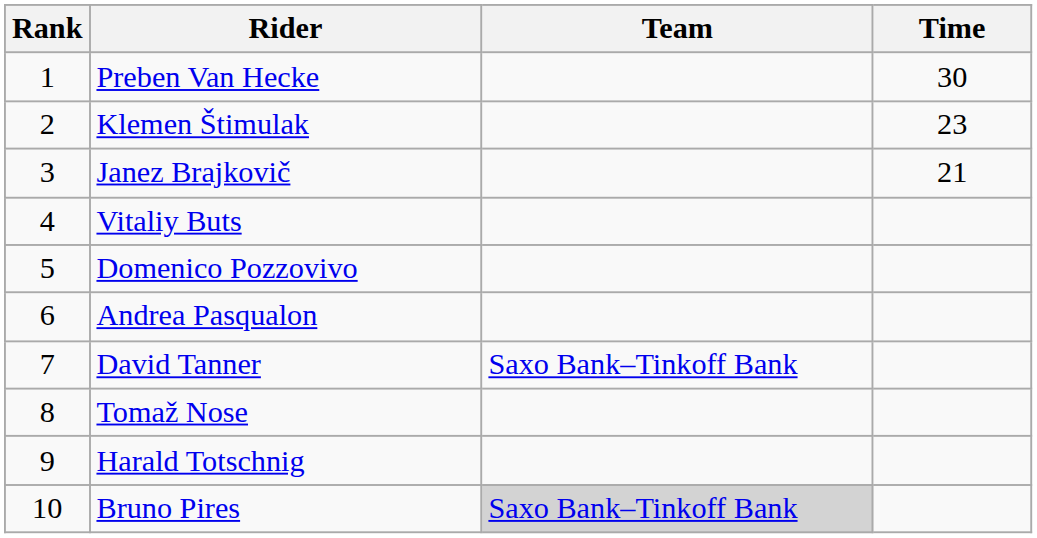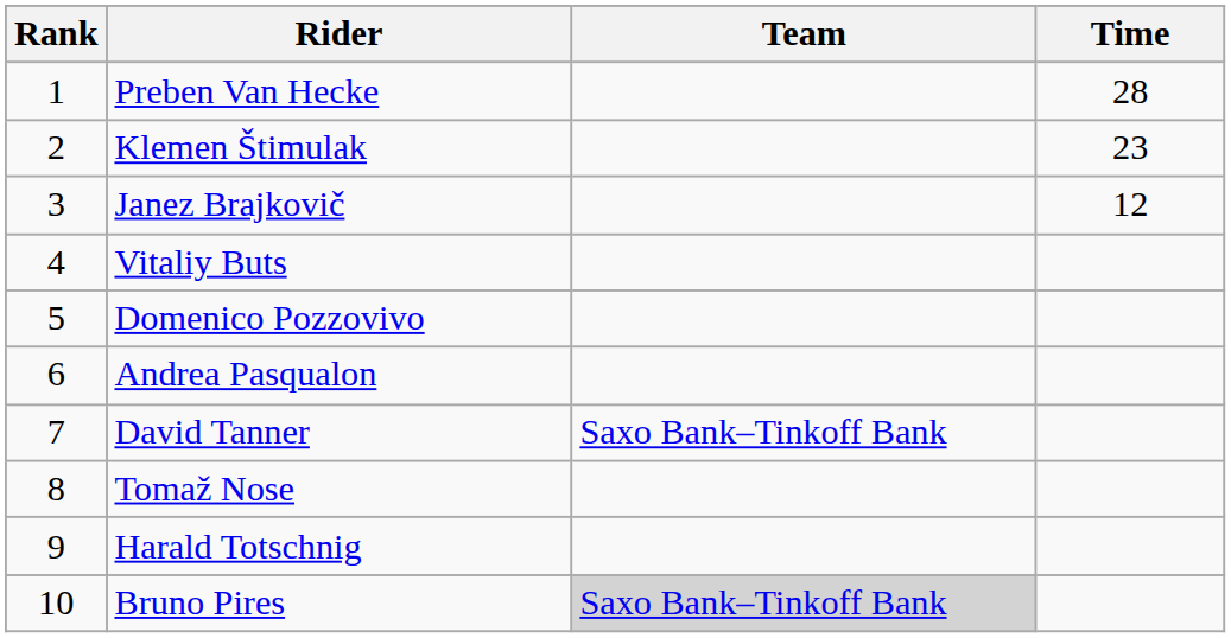 <table class="wikitable">
 <tr>
 <th>Rank</th>
 <th>Rider</th>
 <th>Team</th>
 <th>Time</th>
 </tr>
 <tr>
 <td align=center>1</td>
 <td width=200> <a href='#'>Preben Van Hecke</a> </td>
 <td width=200></td>
-<td width=76 align=center>30</td>
+<td width=76 align=center>28</td>
 </tr>
 <tr>
 <td align=center>2</td>
 <td> <a href='#'>Klemen Štimulak</a></td>
 <td></td>
 <td align=center>23</td>
 </tr>
 <tr>
 <td align=center>3</td>
 <td> <a href='#'>Janez Brajkovič</a> </td>
 <td></td>
-<td align=center>21</td>
+<td align=center>12</td>
 </tr>
 <tr>
 <td align=center>4</td>
 <td> <a href='#'>Vitaliy Buts</a></td>
 <td></td>
 <td align=center></td>
 </tr>
 <tr>
 <td align=center>5</td>
 <td> <a href='#'>Domenico Pozzovivo</a></td>
 <td></td>
 <td align=center></td>
 </tr>
 <tr>
 <td align=center>6</td>
 <td> <a href='#'>Andrea Pasqualon</a></td>
 <td></td>
 <td align=center></td>
 </tr>
 <tr>
 <td align=center>7</td>
 <td> <a href='#'>David Tanner</a></td>
 <td><a href='#'>Saxo Bank–Tinkoff Bank</a></td>
 <td align=center></td>
 </tr>
 <tr>
 <td align=center>8</td>
 <td> <a href='#'>Tomaž Nose</a></td>
 <td></td>
 <td align=center></td>
 </tr>
 <tr>
 <td align=center>9</td>
 <td> <a href='#'>Harald Totschnig</a></td>
 <td></td>
 <td align=center></td>
 </tr>
 <tr>
 <td align=center>10</td>
 <td> <a href='#'>Bruno Pires</a></td>
 <td style="background: lightgrey;"><a href='#'>Saxo Bank–Tinkoff Bank</a></td>
 <td align=center></td>
 </tr>
 </table>
